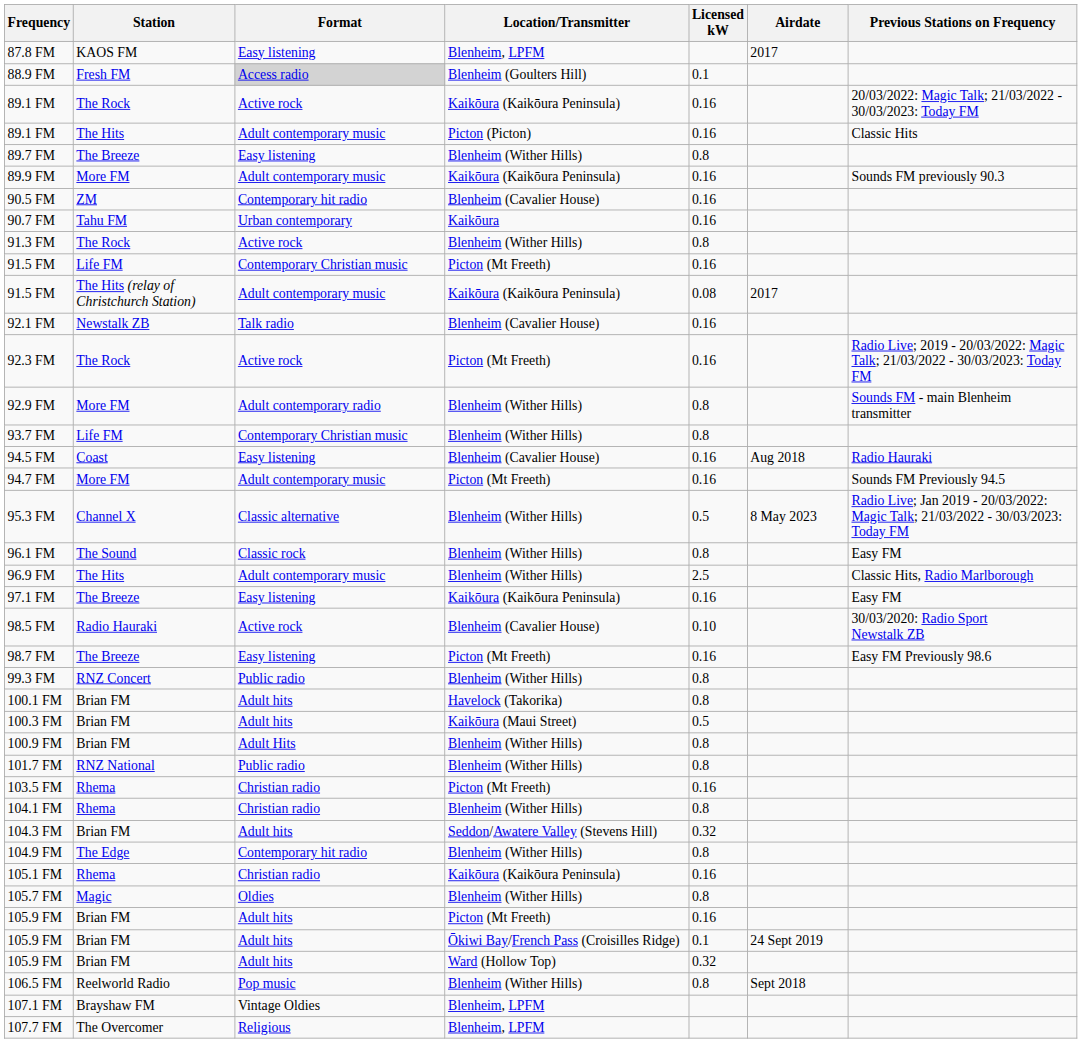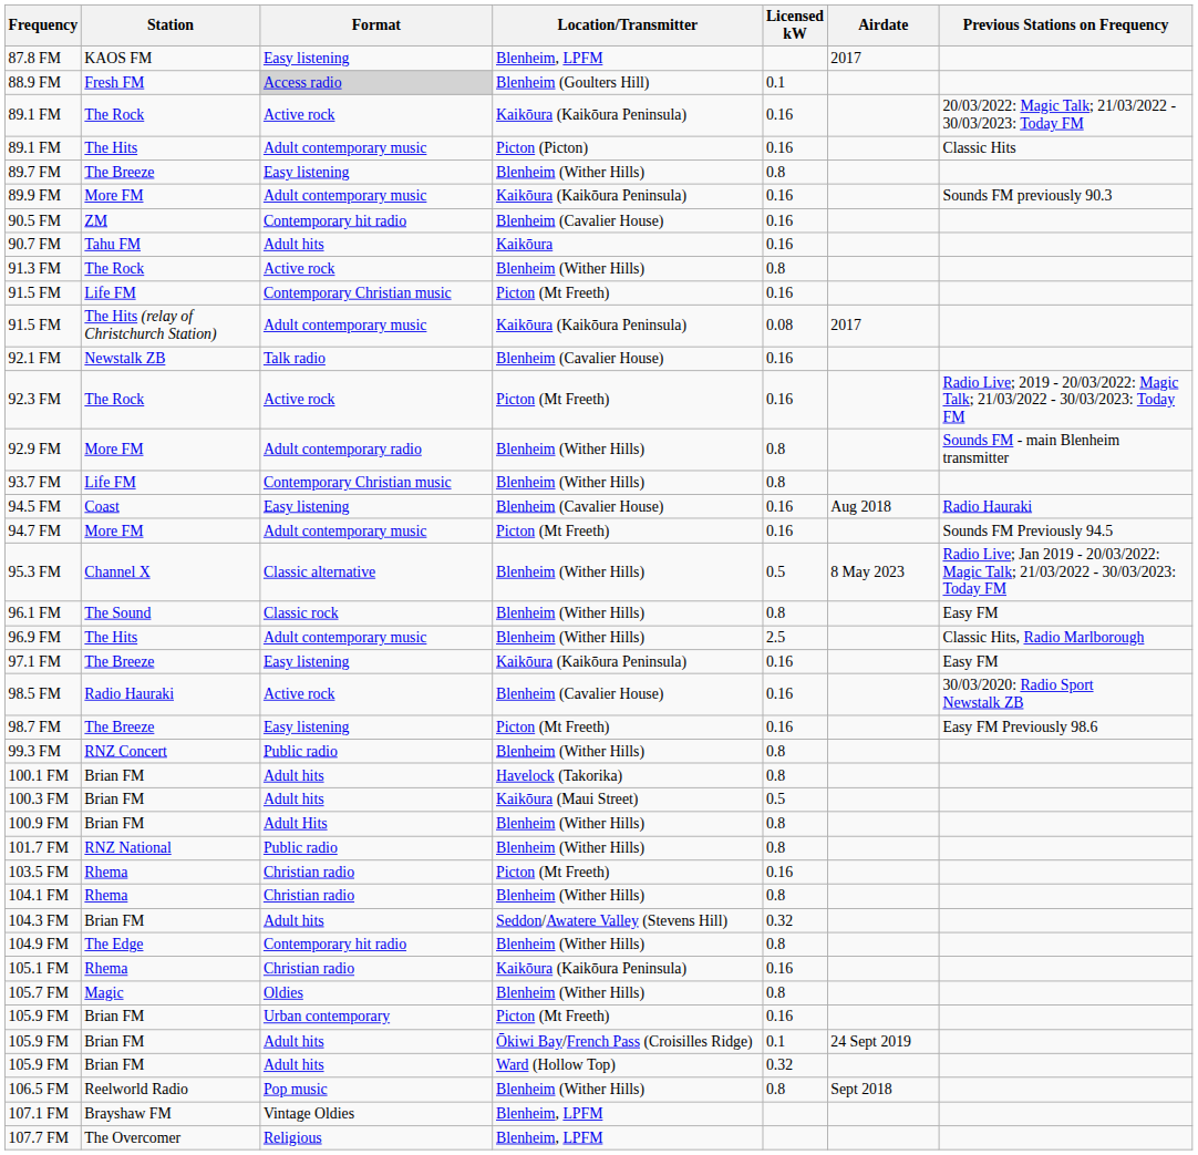 <table class="wikitable sortable defaultleft col5right">
 <tr>
 <th scope="col" style="width: 3%">Frequency<br></th>
 <th scope="col" style="width: 16%">Station</th>
 <th scope="col" style="width: 21%">Format</th>
 <th scope="col" style="width: 24%">Location/Transmitter</th>
 <th scope="col" style="width: 3%">Licensed kW</th>
 <th scope="col" style="width: 10%">Airdate<br></th>
 <th scope="col" style="width: 23%">Previous Stations on Frequency</th>
 </tr>
 <tr>
 <td>87.8 FM</td>
 <td>KAOS FM</td>
 <td><a href='#'>Easy listening</a></td>
 <td><a href='#'>Blenheim</a>, <a href='#'>LPFM</a></td>
 <td></td>
 <td>2017</td>
 <td></td>
 </tr>
 <tr>
 <td>88.9 FM</td>
 <td><a href='#'>Fresh FM</a></td>
 <td style="background: lightgrey;"><a href='#'>Access radio</a></td>
 <td><a href='#'>Blenheim</a> (Goulters Hill)</td>
 <td>0.1</td>
 <td></td>
 <td></td>
 </tr>
 <tr>
 <td>89.1 FM</td>
 <td><a href='#'>The Rock</a></td>
 <td><a href='#'>Active rock</a></td>
 <td><a href='#'>Kaikōura</a> (Kaikōura Peninsula)</td>
 <td>0.16</td>
 <td></td>
 <td>20/03/2022: <a href='#'>Magic Talk</a>; 21/03/2022 - 30/03/2023: <a href='#'>Today FM</a></td>
 </tr>
 <tr>
 <td>89.1 FM</td>
 <td><a href='#'>The Hits</a></td>
 <td><a href='#'>Adult contemporary music</a></td>
 <td><a href='#'>Picton</a> (Picton)</td>
 <td>0.16</td>
 <td></td>
 <td>Classic Hits</td>
 </tr>
 <tr>
 <td>89.7 FM</td>
 <td><a href='#'>The Breeze</a></td>
 <td><a href='#'>Easy listening</a></td>
 <td><a href='#'>Blenheim</a> (Wither Hills)</td>
 <td>0.8</td>
 <td></td>
 <td></td>
 </tr>
 <tr>
 <td>89.9 FM</td>
 <td><a href='#'>More FM</a></td>
 <td><a href='#'>Adult contemporary music</a></td>
 <td><a href='#'>Kaikōura</a> (Kaikōura Peninsula)</td>
 <td>0.16</td>
 <td></td>
 <td>Sounds FM previously 90.3</td>
 </tr>
 <tr>
 <td>90.5 FM</td>
 <td><a href='#'>ZM</a></td>
 <td><a href='#'>Contemporary hit radio</a></td>
 <td><a href='#'>Blenheim</a> (Cavalier House)</td>
 <td>0.16</td>
 <td></td>
 <td></td>
 </tr>
 <tr>
 <td>90.7 FM</td>
 <td><a href='#'>Tahu FM</a></td>
-<td><a href='#'>Urban contemporary</a></td>
+<td><a href='#'>Adult hits</a></td>
 <td><a href='#'>Kaikōura</a></td>
 <td>0.16</td>
 <td></td>
 <td></td>
 </tr>
 <tr>
 <td>91.3 FM</td>
 <td><a href='#'>The Rock</a></td>
 <td><a href='#'>Active rock</a></td>
 <td><a href='#'>Blenheim</a> (Wither Hills)</td>
 <td>0.8</td>
 <td></td>
 <td></td>
 </tr>
 <tr>
 <td>91.5 FM</td>
 <td><a href='#'>Life FM</a></td>
 <td><a href='#'>Contemporary Christian music</a></td>
 <td><a href='#'>Picton</a> (Mt Freeth)</td>
 <td>0.16</td>
 <td></td>
 <td></td>
 </tr>
 <tr>
 <td>91.5 FM</td>
 <td><a href='#'>The Hits</a> <em>(relay of Christchurch Station)</em></td>
 <td><a href='#'>Adult contemporary music</a></td>
 <td><a href='#'>Kaikōura</a> (Kaikōura Peninsula)</td>
 <td>0.08</td>
 <td>2017</td>
 <td></td>
 </tr>
 <tr>
 <td>92.1 FM</td>
 <td><a href='#'>Newstalk ZB</a></td>
 <td><a href='#'>Talk radio</a></td>
 <td><a href='#'>Blenheim</a> (Cavalier House)</td>
 <td>0.16</td>
 <td></td>
 <td></td>
 </tr>
 <tr>
 <td>92.3 FM</td>
 <td><a href='#'>The Rock</a></td>
 <td><a href='#'>Active rock</a></td>
 <td><a href='#'>Picton</a> (Mt Freeth)</td>
 <td>0.16</td>
 <td></td>
 <td><a href='#'>Radio Live</a>; 2019 - 20/03/2022: <a href='#'>Magic Talk</a>; 21/03/2022 - 30/03/2023: <a href='#'>Today FM</a></td>
 </tr>
 <tr>
 <td>92.9 FM</td>
 <td><a href='#'>More FM</a></td>
 <td><a href='#'>Adult contemporary radio</a></td>
 <td><a href='#'>Blenheim</a> (Wither Hills)</td>
 <td>0.8</td>
 <td></td>
 <td><a href='#'>Sounds FM</a> - main Blenheim transmitter</td>
 </tr>
 <tr>
 <td>93.7 FM</td>
 <td><a href='#'>Life FM</a></td>
 <td><a href='#'>Contemporary Christian music</a></td>
 <td><a href='#'>Blenheim</a> (Wither Hills)</td>
 <td>0.8</td>
 <td></td>
 <td></td>
 </tr>
 <tr>
 <td>94.5 FM</td>
 <td><a href='#'>Coast</a></td>
 <td><a href='#'>Easy listening</a></td>
 <td><a href='#'>Blenheim</a> (Cavalier House)</td>
 <td>0.16</td>
 <td>Aug 2018</td>
 <td><a href='#'>Radio Hauraki</a></td>
 </tr>
 <tr>
 <td>94.7 FM</td>
 <td><a href='#'>More FM</a></td>
 <td><a href='#'>Adult contemporary music</a></td>
 <td><a href='#'>Picton</a> (Mt Freeth)</td>
 <td>0.16</td>
 <td></td>
 <td>Sounds FM Previously 94.5</td>
 </tr>
 <tr>
 <td>95.3 FM</td>
 <td><a href='#'>Channel X</a></td>
 <td><a href='#'>Classic alternative</a></td>
 <td><a href='#'>Blenheim</a> (Wither Hills)</td>
 <td>0.5</td>
 <td>8 May 2023</td>
 <td><a href='#'>Radio Live</a>; Jan 2019 - 20/03/2022: <a href='#'>Magic Talk</a>; 21/03/2022 - 30/03/2023: <a href='#'>Today FM</a></td>
 </tr>
 <tr>
 <td>96.1 FM</td>
 <td><a href='#'>The Sound</a></td>
 <td><a href='#'>Classic rock</a></td>
 <td><a href='#'>Blenheim</a> (Wither Hills)</td>
 <td>0.8</td>
 <td></td>
 <td>Easy FM</td>
 </tr>
 <tr>
 <td>96.9 FM</td>
 <td><a href='#'>The Hits</a></td>
 <td><a href='#'>Adult contemporary music</a></td>
 <td><a href='#'>Blenheim</a> (Wither Hills)</td>
 <td>2.5</td>
 <td></td>
 <td>Classic Hits, <a href='#'>Radio Marlborough</a></td>
 </tr>
 <tr>
 <td>97.1 FM</td>
 <td><a href='#'>The Breeze</a></td>
 <td><a href='#'>Easy listening</a></td>
 <td><a href='#'>Kaikōura</a> (Kaikōura Peninsula)</td>
 <td>0.16</td>
 <td></td>
 <td>Easy FM</td>
 </tr>
 <tr>
 <td>98.5 FM</td>
 <td><a href='#'>Radio Hauraki</a></td>
 <td><a href='#'>Active rock</a></td>
 <td><a href='#'>Blenheim</a> (Cavalier House)</td>
-<td>0.10</td>
+<td>0.16</td>
 <td></td>
 <td>30/03/2020: <a href='#'>Radio Sport</a> <br> <a href='#'>Newstalk ZB</a></td>
 </tr>
 <tr>
 <td>98.7 FM</td>
 <td><a href='#'>The Breeze</a></td>
 <td><a href='#'>Easy listening</a></td>
 <td><a href='#'>Picton</a> (Mt Freeth)</td>
 <td>0.16</td>
 <td></td>
 <td>Easy FM Previously 98.6</td>
 </tr>
 <tr>
 <td>99.3 FM</td>
 <td><a href='#'>RNZ Concert</a></td>
 <td><a href='#'>Public radio</a></td>
 <td><a href='#'>Blenheim</a> (Wither Hills)</td>
 <td>0.8</td>
 <td></td>
 <td></td>
 </tr>
 <tr>
 <td>100.1 FM</td>
 <td>Brian FM</td>
 <td><a href='#'>Adult hits</a></td>
 <td><a href='#'>Havelock</a> (Takorika)</td>
 <td>0.8</td>
 <td></td>
 <td></td>
 </tr>
 <tr>
 <td>100.3 FM</td>
 <td>Brian FM</td>
 <td><a href='#'>Adult hits</a></td>
 <td><a href='#'>Kaikōura</a> (Maui Street)</td>
 <td>0.5</td>
 <td></td>
 <td></td>
 </tr>
 <tr>
 <td>100.9 FM</td>
 <td>Brian FM</td>
 <td><a href='#'>Adult Hits</a></td>
 <td><a href='#'>Blenheim</a> (Wither Hills)</td>
 <td>0.8</td>
 <td></td>
 <td></td>
 </tr>
 <tr>
 <td>101.7 FM</td>
 <td><a href='#'>RNZ National</a></td>
 <td><a href='#'>Public radio</a></td>
 <td><a href='#'>Blenheim</a> (Wither Hills)</td>
 <td>0.8</td>
 <td></td>
 <td></td>
 </tr>
 <tr>
 <td>103.5 FM</td>
 <td><a href='#'>Rhema</a></td>
 <td><a href='#'>Christian radio</a></td>
 <td><a href='#'>Picton</a> (Mt Freeth)</td>
 <td>0.16</td>
 <td></td>
 <td></td>
 </tr>
 <tr>
 <td>104.1 FM</td>
 <td><a href='#'>Rhema</a></td>
 <td><a href='#'>Christian radio</a></td>
 <td><a href='#'>Blenheim</a> (Wither Hills)</td>
 <td>0.8</td>
 <td></td>
 <td></td>
 </tr>
 <tr>
 <td>104.3 FM</td>
 <td>Brian FM</td>
 <td><a href='#'>Adult hits</a></td>
 <td><a href='#'>Seddon</a>/<a href='#'>Awatere Valley</a> (Stevens Hill)</td>
 <td>0.32</td>
 <td></td>
 <td></td>
 </tr>
 <tr>
 <td>104.9 FM</td>
 <td><a href='#'>The Edge</a></td>
 <td><a href='#'>Contemporary hit radio</a></td>
 <td><a href='#'>Blenheim</a> (Wither Hills)</td>
 <td>0.8</td>
 <td></td>
 <td></td>
 </tr>
 <tr>
 <td>105.1 FM</td>
 <td><a href='#'>Rhema</a></td>
 <td><a href='#'>Christian radio</a></td>
 <td><a href='#'>Kaikōura</a> (Kaikōura Peninsula)</td>
 <td>0.16</td>
 <td></td>
 <td></td>
 </tr>
 <tr>
 <td>105.7 FM</td>
 <td><a href='#'>Magic</a></td>
 <td><a href='#'>Oldies</a></td>
 <td><a href='#'>Blenheim</a> (Wither Hills)</td>
 <td>0.8</td>
 <td></td>
 <td></td>
 </tr>
 <tr>
 <td>105.9 FM</td>
 <td>Brian FM</td>
-<td><a href='#'>Adult hits</a></td>
+<td><a href='#'>Urban contemporary</a></td>
 <td><a href='#'>Picton</a> (Mt Freeth)</td>
 <td>0.16</td>
 <td></td>
 <td></td>
 </tr>
 <tr>
 <td>105.9 FM</td>
 <td>Brian FM</td>
 <td><a href='#'>Adult hits</a></td>
 <td><a href='#'>Ōkiwi Bay</a>/<a href='#'>French Pass</a> (Croisilles Ridge)</td>
 <td>0.1</td>
 <td>24 Sept 2019</td>
 <td></td>
 </tr>
 <tr>
 <td>105.9 FM</td>
 <td>Brian FM</td>
 <td><a href='#'>Adult hits</a></td>
 <td><a href='#'>Ward</a> (Hollow Top)</td>
 <td>0.32</td>
 <td></td>
 <td></td>
 </tr>
 <tr>
 <td>106.5 FM</td>
 <td>Reelworld Radio</td>
 <td><a href='#'>Pop music</a></td>
 <td><a href='#'>Blenheim</a> (Wither Hills)</td>
 <td>0.8</td>
 <td>Sept 2018</td>
 <td></td>
 </tr>
 <tr>
 <td>107.1 FM</td>
 <td>Brayshaw FM</td>
 <td>Vintage Oldies</td>
 <td><a href='#'>Blenheim</a>, <a href='#'>LPFM</a></td>
 <td></td>
 <td></td>
 <td></td>
 </tr>
 <tr>
 <td>107.7 FM</td>
 <td>The Overcomer</td>
 <td><a href='#'>Religious</a></td>
 <td><a href='#'>Blenheim</a>, <a href='#'>LPFM</a></td>
 <td></td>
 <td></td>
 <td></td>
 </tr>
 </table>
